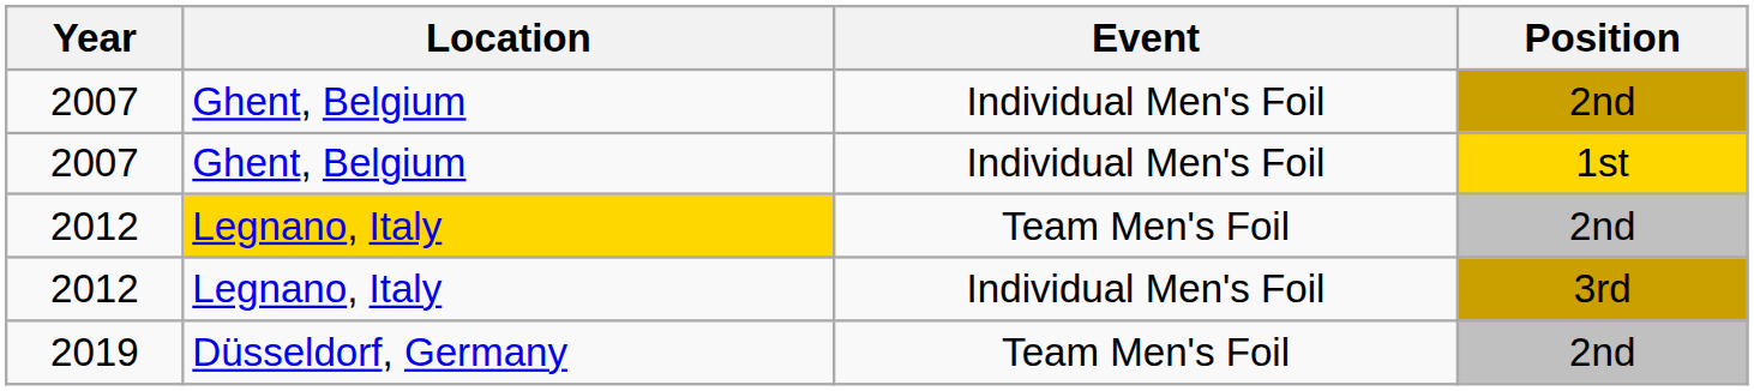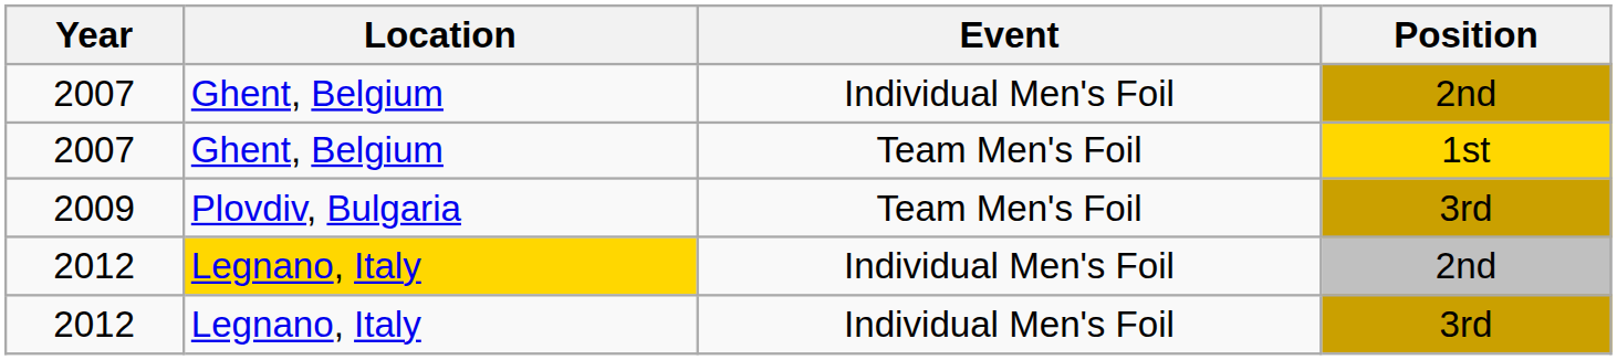 <table class="wikitable" width="50%" style="font-size:90%; text-align:center;">
 <tr>
 <th>Year</th>
 <th>Location</th>
 <th>Event</th>
 <th>Position</th>
 </tr>
 <tr>
 <td>2007</td>
 <td rowspan="1" align="left"> <a href='#'>Ghent</a>, <a href='#'>Belgium</a></td>
 <td>Individual Men's Foil</td>
 <td bgcolor="caramel">2nd</td>
 </tr>
 <tr>
 <td>2007</td>
 <td rowspan="1" align="left"> <a href='#'>Ghent</a>, <a href='#'>Belgium</a></td>
-<td>Individual Men's Foil</td>
+<td>Team Men's Foil</td>
 <td bgcolor="gold">1st</td>
+</tr>
+<tr>
+<td>2009</td>
+<td rowspan="1" align="left"> <a href='#'>Plovdiv</a>, <a href='#'>Bulgaria</a></td>
+<td>Team Men's Foil</td>
+<td bgcolor="caramel">3rd</td>
 </tr>
 <tr>
 <td>2012</td>
 <td rowspan="1" align="left" style="background: gold;"> <a href='#'>Legnano</a>, <a href='#'>Italy</a></td>
-<td>Team Men's Foil</td>
+<td>Individual Men's Foil</td>
 <td bgcolor="silver">2nd</td>
 </tr>
 <tr>
 <td>2012</td>
 <td rowspan="1" align="left"> <a href='#'>Legnano</a>, <a href='#'>Italy</a></td>
 <td>Individual Men's Foil</td>
 <td bgcolor="caramel">3rd</td>
 </tr>
-<tr>
-<td>2019</td>
-<td rowspan="1" align="left"> <a href='#'>Düsseldorf</a>, <a href='#'>Germany</a></td>
-<td>Team Men's Foil</td>
-<td bgcolor="silver">2nd</td>
-</tr>
 </table>
